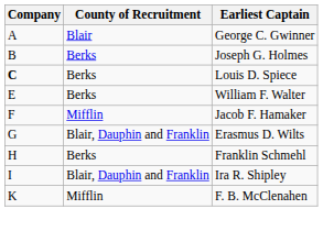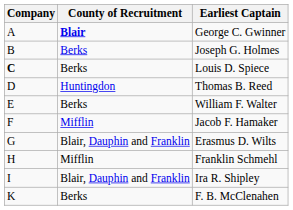 <table class="wikitable">
 <tr>
 <th>Company</th>
 <th>County of Recruitment</th>
 <th>Earliest Captain</th>
 </tr>
 <tr>
 <td>A</td>
-<td><a href='#'>Blair</a></td>
+<td><strong><a href='#'>Blair</a></strong></td>
 <td>George C. Gwinner</td>
 </tr>
 <tr>
 <td>B</td>
 <td><a href='#'>Berks</a></td>
 <td>Joseph G. Holmes</td>
 </tr>
 <tr>
 <td><strong>C</strong></td>
 <td>Berks</td>
 <td>Louis D. Spiece</td>
+</tr>
+<tr>
+<td>D</td>
+<td><a href='#'>Huntingdon</a></td>
+<td>Thomas B. Reed</td>
 </tr>
 <tr>
 <td>E</td>
 <td>Berks</td>
 <td>William F. Walter</td>
 </tr>
 <tr>
 <td>F</td>
 <td><a href='#'>Mifflin</a></td>
 <td>Jacob F. Hamaker</td>
 </tr>
 <tr>
 <td>G</td>
 <td>Blair, <a href='#'>Dauphin</a> and <a href='#'>Franklin</a></td>
 <td>Erasmus D. Wilts</td>
 </tr>
 <tr>
 <td>H</td>
-<td>Berks</td>
+<td>Mifflin</td>
 <td>Franklin Schmehl</td>
 </tr>
 <tr>
 <td>I</td>
 <td>Blair, <a href='#'>Dauphin</a> and <a href='#'>Franklin</a></td>
 <td>Ira R. Shipley</td>
 </tr>
 <tr>
 <td>K</td>
-<td>Mifflin</td>
+<td>Berks</td>
 <td>F. B. McClenahen</td>
 </tr>
 </table>
